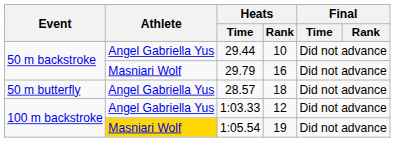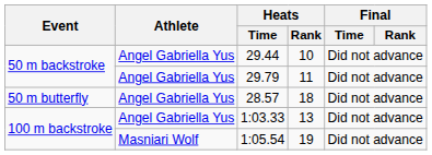 <table class=wikitable style="font-size:90%">
 <tr>
 <th rowspan="2">Event</th>
 <th rowspan="2">Athlete</th>
 <th colspan="2">Heats</th>
 <th colspan="2">Final</th>
 </tr>
 <tr style="font-size:95%">
 <th>Time</th>
 <th>Rank</th>
 <th>Time</th>
 <th>Rank</th>
 </tr>
 <tr align=center>
 <td align=left rowspan=2><a href='#'>50 m backstroke</a></td>
 <td align=left><a href='#'>Angel Gabriella Yus</a></td>
 <td>29.44</td>
 <td>10</td>
 <td colspan="2">Did not advance</td>
 </tr>
 <tr align=center>
-<td align=left><a href='#'>Masniari Wolf</a></td>
+<td align=left><a href='#'>Angel Gabriella Yus</a></td>
 <td>29.79</td>
-<td>16</td>
+<td>11</td>
 <td colspan="2">Did not advance</td>
 </tr>
 <tr align=center>
 <td align=left><a href='#'>50 m butterfly</a></td>
 <td align=left><a href='#'>Angel Gabriella Yus</a></td>
 <td>28.57</td>
 <td>18</td>
 <td colspan="2">Did not advance</td>
 </tr>
 <tr align=center>
 <td align=left rowspan=2><a href='#'>100 m backstroke</a></td>
 <td align=left><a href='#'>Angel Gabriella Yus</a></td>
 <td>1:03.33</td>
-<td>12</td>
+<td>13</td>
 <td colspan="2">Did not advance</td>
 </tr>
 <tr align=center>
-<td align=left style="background: gold;"><a href='#'>Masniari Wolf</a></td>
+<td align=left><a href='#'>Masniari Wolf</a></td>
 <td>1:05.54</td>
 <td>19</td>
 <td colspan="2">Did not advance</td>
 </tr>
 </table>
